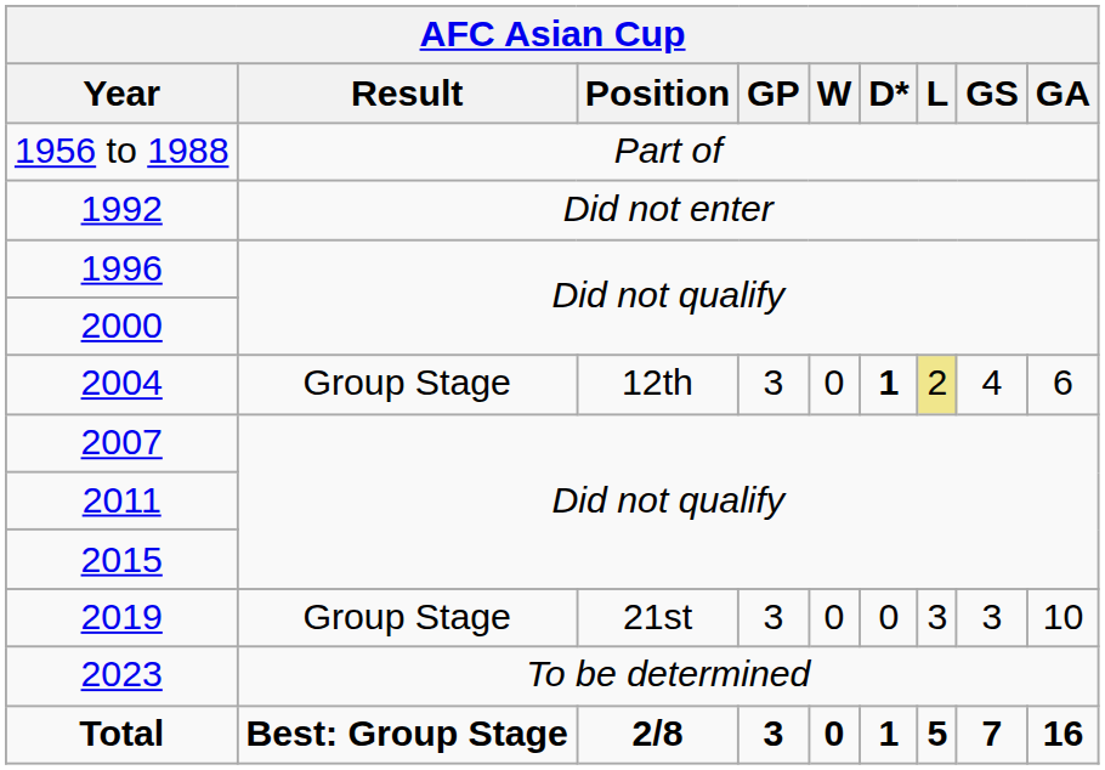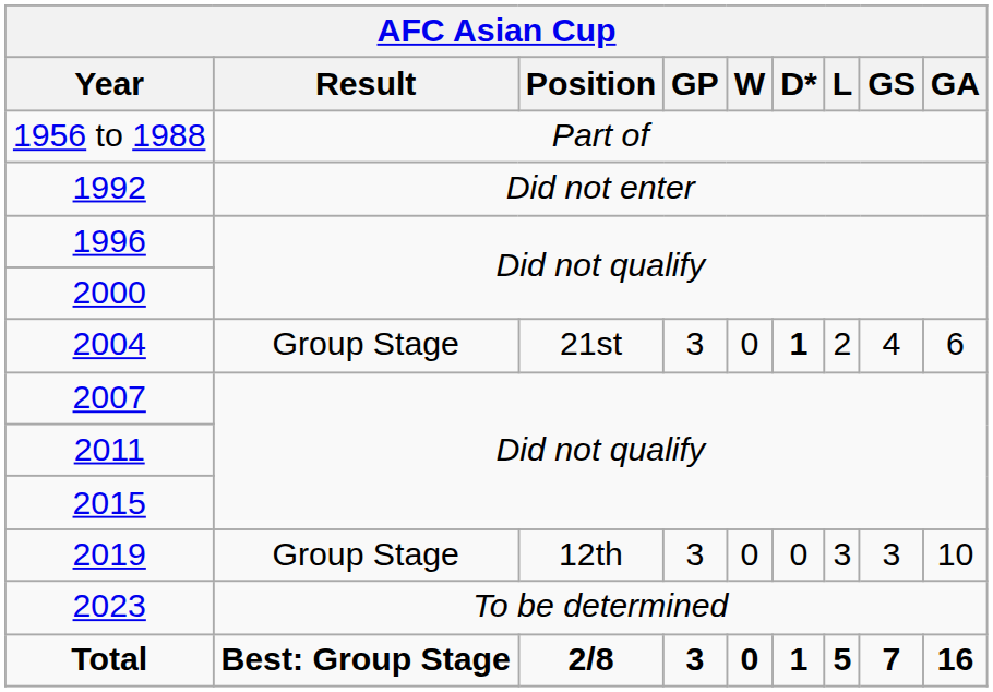 <table class="wikitable" style="text-align: center;">
 <tr>
 <th colspan=9><a href='#'>AFC Asian Cup</a></th>
 </tr>
 <tr>
 <th>Year</th>
 <th>Result</th>
 <th>Position</th>
 <th>GP</th>
 <th>W</th>
 <th>D*</th>
 <th>L</th>
 <th>GS</th>
 <th>GA</th>
 </tr>
 <tr>
 <td> <a href='#'>1956</a> to  <a href='#'>1988</a></td>
 <td colspan=8><em>Part of </em></td>
 </tr>
 <tr>
 <td> <a href='#'>1992</a></td>
 <td colspan=8><em>Did not enter</em></td>
 </tr>
 <tr>
 <td> <a href='#'>1996</a></td>
 <td colspan=8 rowspan=2><em>Did not qualify</em></td>
 </tr>
 <tr>
 <td> <a href='#'>2000</a></td>
 </tr>
 <tr>
 <td> <a href='#'>2004</a></td>
 <td>Group Stage</td>
-<td>12th</td>
+<td>21st</td>
 <td>3</td>
 <td>0</td>
 <td><strong>1</strong></td>
-<td style="background: khaki;">2</td>
+<td>2</td>
 <td>4</td>
 <td>6</td>
 </tr>
 <tr>
 <td>    <a href='#'>2007</a></td>
 <td colspan=8 rowspan=3><em>Did not qualify</em></td>
 </tr>
 <tr>
 <td> <a href='#'>2011</a></td>
 </tr>
 <tr>
 <td> <a href='#'>2015</a></td>
 </tr>
 <tr>
 <td> <a href='#'>2019</a></td>
 <td>Group Stage</td>
-<td>21st</td>
+<td>12th</td>
 <td>3</td>
 <td>0</td>
 <td>0</td>
 <td>3</td>
 <td>3</td>
 <td>10</td>
 </tr>
 <tr>
 <td> <a href='#'>2023</a></td>
 <td colspan=8><em>To be determined</em></td>
 </tr>
 <tr>
 <td><strong>Total</strong></td>
 <td><strong>Best: Group Stage</strong></td>
 <td><strong>2/8</strong></td>
 <td><strong>3</strong></td>
 <td><strong>0</strong></td>
 <td><strong>1</strong></td>
 <td><strong>5</strong></td>
 <td><strong>7</strong></td>
 <td><strong>16</strong></td>
 </tr>
 </table>
